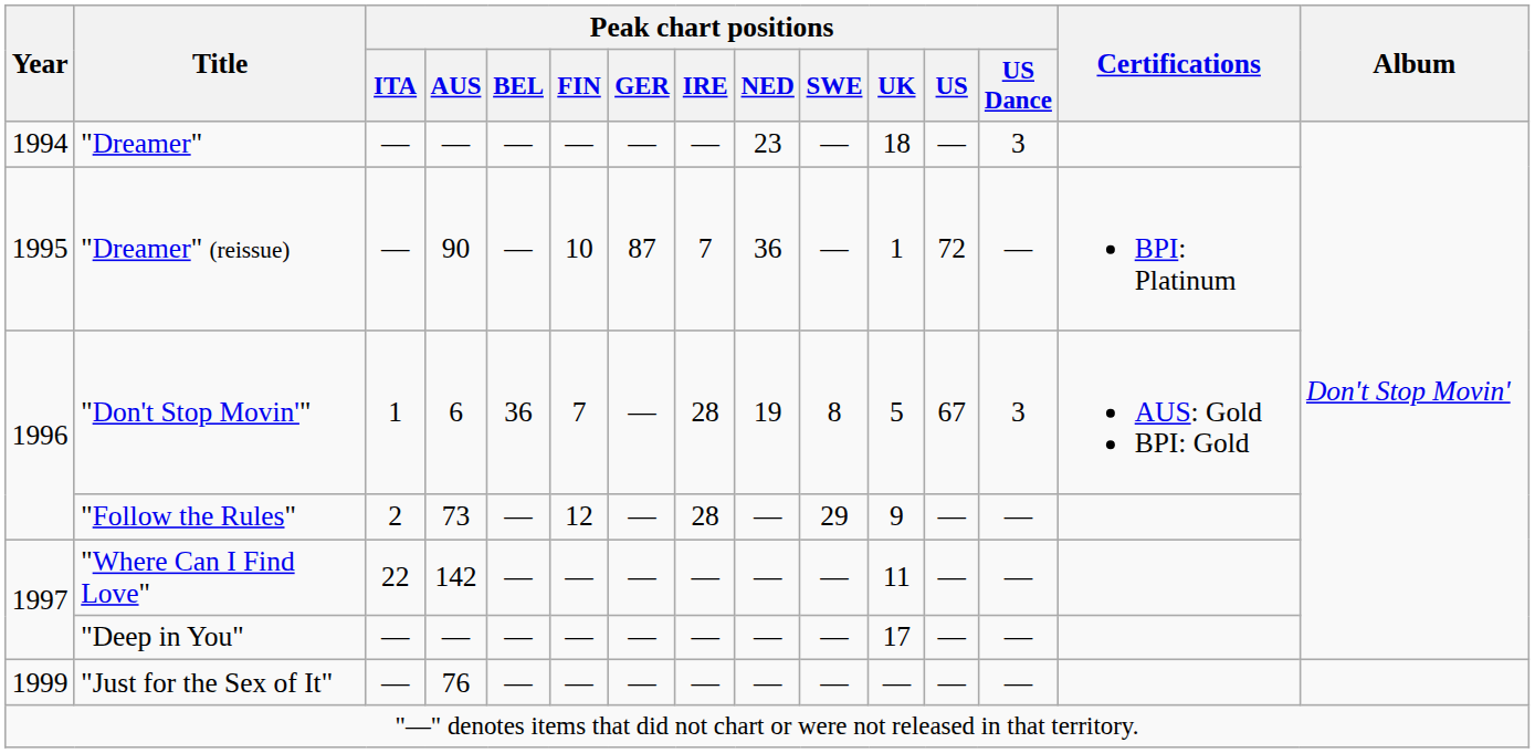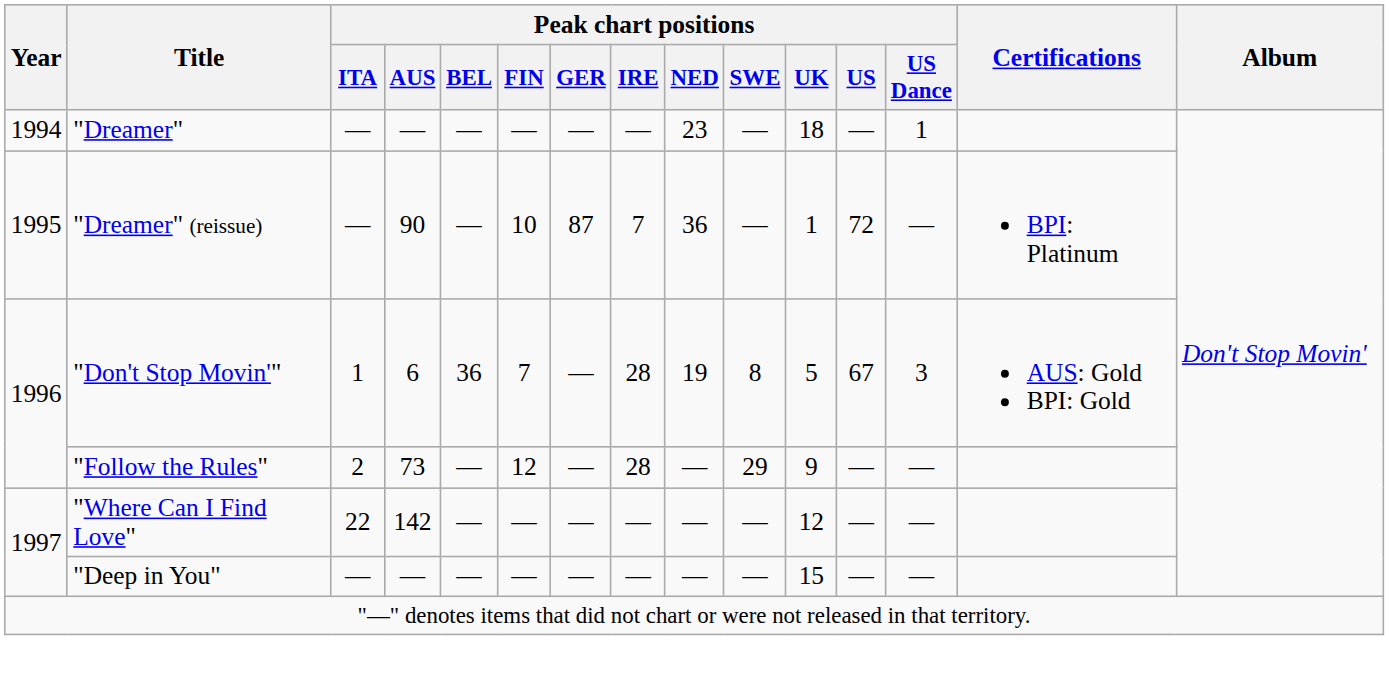 <table class="wikitable">
 <tr>
 <th rowspan="2" style="width:2em;">Year</th>
 <th rowspan="2" style="width:15em;">Title</th>
 <th colspan="11">Peak chart positions</th>
 <th rowspan="2" style="width:10em;"><a href='#'>Certifications</a></th>
 <th rowspan="2" style="width:12em;">Album</th>
 </tr>
 <tr>
 <th style="width:2em;font-size:90%;"><a href='#'>ITA</a><br></th>
 <th style="width:2em;font-size:90%;"><a href='#'>AUS</a><br></th>
 <th style="width:2em;font-size:90%;"><a href='#'>BEL</a><br></th>
 <th style="width:2em;font-size:90%;"><a href='#'>FIN</a><br></th>
 <th style="width:2em;font-size:90%;"><a href='#'>GER</a><br></th>
 <th style="width:2em;font-size:90%;"><a href='#'>IRE</a><br></th>
 <th style="width:2em;font-size:90%;"><a href='#'>NED</a><br></th>
 <th style="width:2em;font-size:90%;"><a href='#'>SWE</a><br></th>
 <th style="width:2em;font-size:90%;"><a href='#'>UK</a><br></th>
 <th style="width:2em;font-size:90%;"><a href='#'>US</a><br></th>
 <th style="width:2em;font-size:90%;"><a href='#'>US Dance</a><br></th>
 </tr>
 <tr>
 <td>1994</td>
 <td>"<a href='#'>Dreamer</a>"</td>
 <td align="center">—</td>
 <td align="center">—</td>
 <td align="center">—</td>
 <td align="center">—</td>
 <td align="center">—</td>
 <td align="center">—</td>
 <td align="center">23</td>
 <td align="center">—</td>
 <td align="center">18</td>
 <td align="center">—</td>
-<td align="center">3</td>
+<td align="center">1</td>
 <td></td>
 <td rowspan="6"><em><a href='#'>Don't Stop Movin'</a></em></td>
 </tr>
 <tr>
 <td>1995</td>
 <td>"<a href='#'>Dreamer</a>" <small>(reissue)</small></td>
 <td align="center">—</td>
 <td align="center">90</td>
 <td align="center">—</td>
 <td align="center">10</td>
 <td align="center">87</td>
 <td align="center">7</td>
 <td align="center">36</td>
 <td align="center">—</td>
 <td align="center">1</td>
 <td align="center">72</td>
 <td align="center">—</td>
 <td><br><ul><li><a href='#'>BPI</a>: Platinum</li></ul></td>
 </tr>
 <tr>
 <td rowspan="2">1996</td>
 <td>"<a href='#'>Don't Stop Movin'</a>"</td>
 <td align="center">1</td>
 <td align="center">6</td>
 <td align="center">36</td>
 <td align="center">7</td>
 <td align="center">—</td>
 <td align="center">28</td>
 <td align="center">19</td>
 <td align="center">8</td>
 <td align="center">5</td>
 <td align="center">67</td>
 <td align="center">3</td>
 <td><br><ul><li><a href='#'>AUS</a>: Gold</li><li>BPI: Gold</li></ul></td>
 </tr>
 <tr>
 <td>"<a href='#'>Follow the Rules</a>"</td>
 <td align="center">2</td>
 <td align="center">73</td>
 <td align="center">—</td>
 <td align="center">12</td>
 <td align="center">—</td>
 <td align="center">28</td>
 <td align="center">—</td>
 <td align="center">29</td>
 <td align="center">9</td>
 <td align="center">—</td>
 <td align="center">—</td>
 <td></td>
 </tr>
 <tr>
 <td rowspan="2">1997</td>
 <td>"<a href='#'>Where Can I Find Love</a>"</td>
 <td align="center">22</td>
 <td align="center">142</td>
 <td align="center">—</td>
 <td align="center">—</td>
 <td align="center">—</td>
 <td align="center">—</td>
 <td align="center">—</td>
 <td align="center">—</td>
-<td align="center">11</td>
+<td align="center">12</td>
 <td align="center">—</td>
 <td align="center">—</td>
 <td></td>
 </tr>
 <tr>
 <td>"Deep in You"</td>
 <td align="center">—</td>
 <td align="center">—</td>
 <td align="center">—</td>
 <td align="center">—</td>
 <td align="center">—</td>
 <td align="center">—</td>
 <td align="center">—</td>
 <td align="center">—</td>
-<td align="center">17</td>
+<td align="center">15</td>
 <td align="center">—</td>
 <td align="center">—</td>
-<td></td>
-</tr>
-<tr>
-<td>1999</td>
-<td>"Just for the Sex of It"</td>
-<td align="center">—</td>
-<td align="center">76</td>
-<td align="center">—</td>
-<td align="center">—</td>
-<td align="center">—</td>
-<td align="center">—</td>
-<td align="center">—</td>
-<td align="center">—</td>
-<td align="center">—</td>
-<td align="center">—</td>
-<td align="center">—</td>
-<td></td>
 <td></td>
 </tr>
 <tr>
 <td align="center" colspan="15" style="font-size:90%">"—" denotes items that did not chart or were not released in that territory.</td>
 </tr>
 </table>
